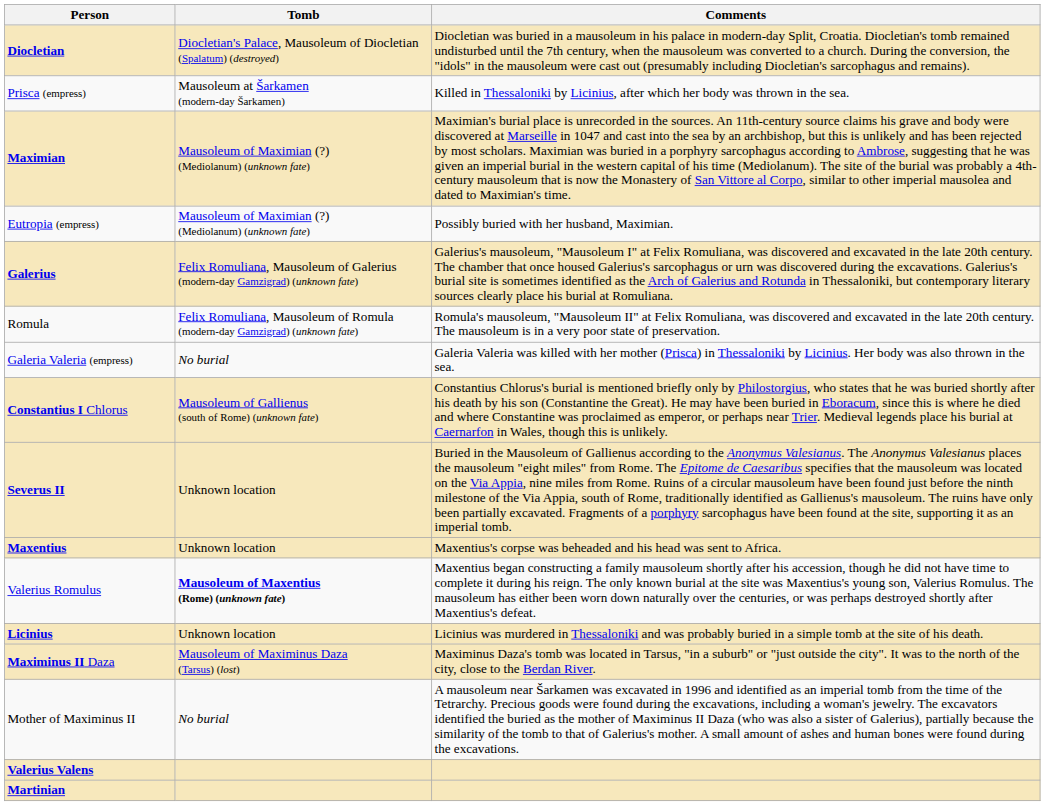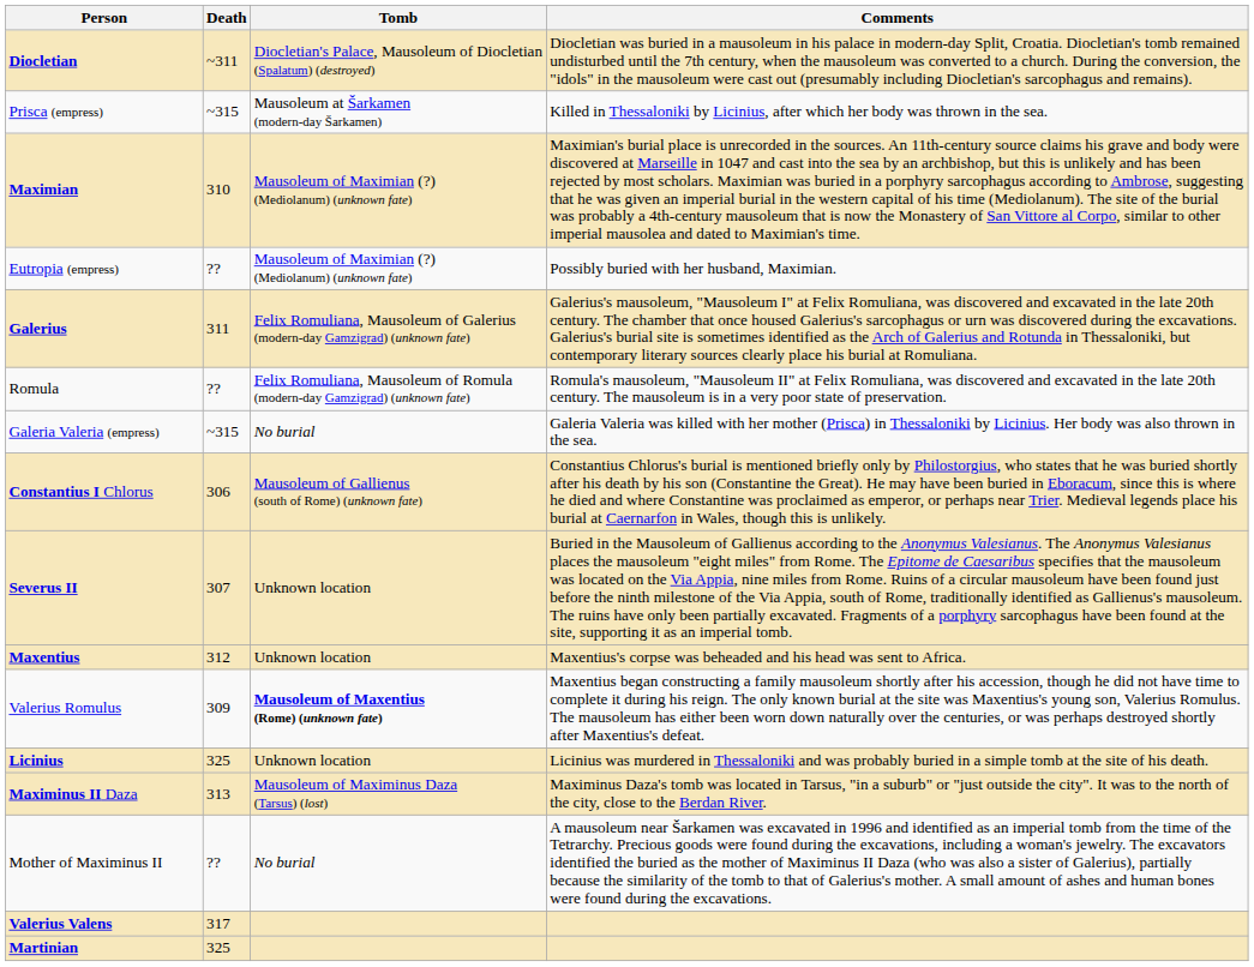 <table class="wikitable plainrowheaders" style="width:100%;">
 <tr>
 <th scope="col" width="16%">Person</th>
+<th scope="col" width="3%">Death</th>
 <th scope="col" width="24%">Tomb</th>
 <th scope="col" width="57%">Comments</th>
 </tr>
 <tr style="background:#f7e8bc;">
 <td><strong><a href='#'>Diocletian</a></strong></td>
+<td>~311</td>
 <td><a href='#'>Diocletian's Palace</a>, Mausoleum of Diocletian<em></em><br><small>(<a href='#'>Spalatum</a>) (<em>destroyed</em>)</small></td>
 <td>Diocletian was buried in a mausoleum in his palace in modern-day Split, Croatia. Diocletian's tomb remained undisturbed until the 7th century, when the mausoleum was converted to a church. During the conversion, the "idols" in the mausoleum were cast out (presumably including Diocletian's sarcophagus and remains).<em></em></td>
 </tr>
 <tr>
 <td><a href='#'>Prisca</a> <small>(empress)</small></td>
+<td>~315</td>
 <td>Mausoleum at <a href='#'>Šarkamen</a><em></em><br><small>(modern-day Šarkamen)</small></td>
 <td>Killed in <a href='#'>Thessaloniki</a> by <a href='#'>Licinius</a>, after which her body was thrown in the sea.<em></em></td>
 </tr>
 <tr style="background:#f7e8bc;">
 <td><strong><a href='#'>Maximian</a></strong></td>
+<td>310</td>
 <td><a href='#'>Mausoleum of Maximian</a> (?)<em></em><br><small>(Mediolanum) (<em>unknown fate</em>)</small></td>
 <td>Maximian's burial place is unrecorded in the sources. An 11th-century source claims his grave and body were discovered at <a href='#'>Marseille</a> in 1047 and cast into the sea by an archbishop, but this is unlikely and has been rejected by most scholars.<em></em> Maximian was buried in a porphyry sarcophagus according to <a href='#'>Ambrose</a>, suggesting that he was given an imperial burial in the western capital of his time (Mediolanum). The site of the burial was probably a 4th-century mausoleum that is now the Monastery of <a href='#'>San Vittore al Corpo</a>, similar to other imperial mausolea and dated to Maximian's time.<em></em></td>
 </tr>
 <tr>
 <td><a href='#'>Eutropia</a> <small>(empress)</small></td>
+<td>??</td>
 <td><a href='#'>Mausoleum of Maximian</a> (?)<em></em><br><small>(Mediolanum) (<em>unknown fate</em>)</small></td>
 <td>Possibly buried with her husband, Maximian.<em></em></td>
 </tr>
 <tr style="background:#f7e8bc;">
 <td><strong><a href='#'>Galerius</a></strong></td>
+<td>311</td>
 <td><a href='#'>Felix Romuliana</a>, Mausoleum of Galerius<em></em><br><small>(modern-day <a href='#'>Gamzigrad</a>) (<em>unknown fate</em>)</small></td>
 <td>Galerius's mausoleum, "Mausoleum I" at Felix Romuliana,<em></em> was discovered and excavated in the late 20th century.<em></em> The chamber that once housed Galerius's sarcophagus or urn was discovered during the excavations.<em></em> Galerius's burial site is sometimes identified as the <a href='#'>Arch of Galerius and Rotunda</a> in Thessaloniki, but contemporary literary sources clearly place his burial at Romuliana.<em></em></td>
 </tr>
 <tr>
 <td>Romula</td>
+<td>??</td>
 <td><a href='#'>Felix Romuliana</a>, Mausoleum of Romula<em></em><br><small>(modern-day <a href='#'>Gamzigrad</a>) (<em>unknown fate</em>)</small></td>
 <td>Romula's mausoleum, "Mausoleum II" at Felix Romuliana,<em></em> was discovered and excavated in the late 20th century. The mausoleum is in a very poor state of preservation.<em></em></td>
 </tr>
 <tr>
 <td><a href='#'>Galeria Valeria</a> <small>(empress)</small></td>
+<td>~315</td>
 <td><em>No burial</em></td>
 <td>Galeria Valeria was killed with her mother (<a href='#'>Prisca</a>) in <a href='#'>Thessaloniki</a> by <a href='#'>Licinius</a>. Her body was also thrown in the sea.<em></em></td>
 </tr>
 <tr style="background:#f7e8bc;">
 <td><a href='#'><strong>Constantius I</strong> Chlorus</a></td>
+<td>306</td>
 <td><a href='#'>Mausoleum of Gallienus</a><em></em><br><small>(south of Rome) (<em>unknown fate</em>)</small></td>
 <td>Constantius Chlorus's burial is mentioned briefly only by <a href='#'>Philostorgius</a>, who states that he was buried shortly after his death by his son (Constantine the Great).<em></em> He may have been buried in <a href='#'>Eboracum</a>, since this is where he died and where Constantine was proclaimed as emperor,<em></em> or perhaps near <a href='#'>Trier</a>.<em></em> Medieval legends place his burial at <a href='#'>Caernarfon</a> in Wales, though this is unlikely.<em></em></td>
 </tr>
 <tr style="background:#f7e8bc;">
 <td><strong><a href='#'>Severus II</a></strong></td>
+<td>307</td>
 <td>Unknown location<em></em></td>
 <td>Buried in the Mausoleum of Gallienus according to the <em><a href='#'>Anonymus Valesianus</a></em>.<em></em> The <em>Anonymus Valesianus</em> places the mausoleum "eight miles" from Rome. The <em><a href='#'>Epitome de Caesaribus</a></em> specifies that the mausoleum was located on the <a href='#'>Via Appia</a>, nine miles from Rome.<em></em> Ruins of a circular mausoleum have been found just before the ninth milestone of the Via Appia, south of Rome, traditionally identified as Gallienus's mausoleum. The ruins have only been partially excavated. Fragments of a <a href='#'>porphyry</a> sarcophagus have been found at the site, supporting it as an imperial tomb.<em></em></td>
 </tr>
 <tr style="background:#f7e8bc;">
 <td><strong><a href='#'>Maxentius</a></strong></td>
+<td>312</td>
 <td>Unknown location<em></em></td>
 <td>Maxentius's corpse was beheaded and his head was sent to Africa.<em></em></td>
 </tr>
 <tr>
 <td><a href='#'>Valerius Romulus</a></td>
+<td>309</td>
 <td><strong><a href='#'>Mausoleum of Maxentius</a><em></em><br><small>(Rome) (<em>unknown fate</em>)</small></strong></td>
 <td>Maxentius began constructing a family mausoleum shortly after his accession, though he did not have time to complete it during his reign.<em></em> The only known burial at the site was Maxentius's young son, Valerius Romulus.<em></em> The mausoleum has either been worn down naturally over the centuries, or was perhaps destroyed shortly after Maxentius's defeat.<em></em></td>
 </tr>
 <tr style="background:#f7e8bc;">
 <td><strong><a href='#'>Licinius</a></strong></td>
+<td>325</td>
 <td>Unknown location<em></em></td>
 <td>Licinius was murdered in <a href='#'>Thessaloniki</a><em></em> and was probably buried in a simple tomb at the site of his death.<em></em></td>
 </tr>
 <tr style="background:#f7e8bc;">
 <td><a href='#'><strong>Maximinus II</strong> Daza</a></td>
+<td>313</td>
 <td><a href='#'>Mausoleum of Maximinus Daza</a><em></em><br><small>(<a href='#'>Tarsus</a>) (<em>lost</em>)</small></td>
 <td>Maximinus Daza's tomb was located in Tarsus, "in a suburb" or "just outside the city". It was to the north of the city, close to the <a href='#'>Berdan River</a>.<em></em></td>
 </tr>
 <tr>
 <td>Mother of Maximinus II</td>
+<td>??</td>
 <td><em>No burial</em></td>
 <td>A mausoleum near Šarkamen was excavated in 1996<em></em> and identified as an imperial tomb from the time of the Tetrarchy. Precious goods were found during the excavations, including a woman's jewelry.<em></em> The excavators identified the buried as the mother of Maximinus II Daza (who was also a sister of Galerius), partially because the similarity of the tomb to that of Galerius's mother.<em></em> A small amount of ashes and human bones were found during the excavations.<em></em></td>
 </tr>
 <tr style="background:#f7e8bc;">
 <td><strong><a href='#'>Valerius Valens</a></strong></td>
+<td>317</td>
 <td></td>
 <td></td>
 </tr>
 <tr style="background:#f7e8bc;">
 <td><a href='#'><strong>Martinian</strong></a></td>
+<td>325</td>
 <td></td>
 <td></td>
 </tr>
 </table>
